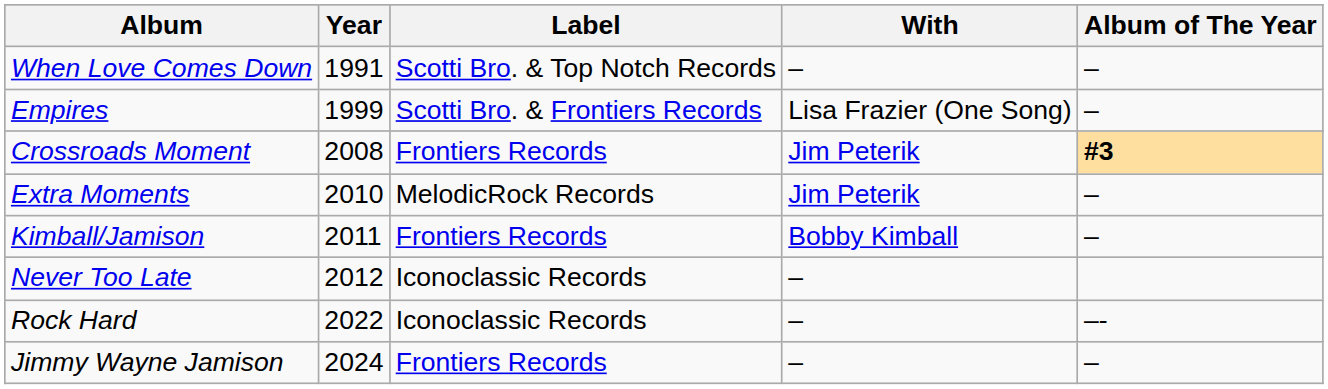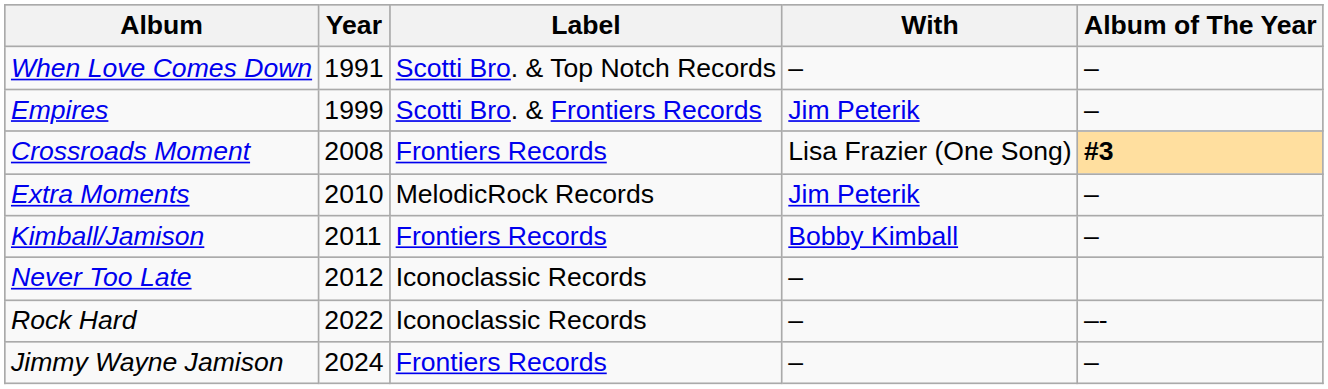 <table class="wikitable">
 <tr>
 <th>Album</th>
 <th>Year</th>
 <th>Label</th>
 <th>With</th>
 <th>Album of The Year</th>
 </tr>
 <tr>
 <td><em><a href='#'>When Love Comes Down</a></em></td>
 <td>1991</td>
 <td><a href='#'>Scotti Bro</a>. & Top Notch Records</td>
 <td>–</td>
 <td>–</td>
 </tr>
 <tr>
 <td><em><a href='#'>Empires</a></em></td>
 <td>1999</td>
 <td><a href='#'>Scotti Bro</a>. & <a href='#'>Frontiers Records</a></td>
-<td>Lisa Frazier (One Song)</td>
+<td><a href='#'>Jim Peterik</a></td>
 <td>–</td>
 </tr>
 <tr>
 <td><em><a href='#'>Crossroads Moment</a></em></td>
 <td>2008</td>
 <td><a href='#'>Frontiers Records</a></td>
-<td><a href='#'>Jim Peterik</a></td>
+<td>Lisa Frazier (One Song)</td>
 <td style="background:#FFDF9F;"><strong>#3</strong></td>
 </tr>
 <tr>
 <td><em><a href='#'>Extra Moments</a></em></td>
 <td>2010</td>
 <td>MelodicRock Records</td>
 <td><a href='#'>Jim Peterik</a></td>
 <td>–</td>
 </tr>
 <tr>
 <td><em><a href='#'>Kimball/Jamison</a></em></td>
 <td>2011</td>
 <td><a href='#'>Frontiers Records</a></td>
 <td><a href='#'>Bobby Kimball</a></td>
 <td>–</td>
 </tr>
 <tr>
 <td><em><a href='#'>Never Too Late</a></em></td>
 <td>2012</td>
 <td>Iconoclassic Records</td>
 <td>–</td>
 </tr>
 <tr>
 <td><em>Rock Hard</em></td>
 <td>2022</td>
 <td>Iconoclassic Records</td>
 <td>–</td>
 <td>–-</td>
 </tr>
 <tr>
 <td><em>Jimmy Wayne Jamison</em></td>
 <td>2024</td>
 <td><a href='#'>Frontiers Records</a></td>
 <td>–</td>
 <td>–</td>
 </tr>
 </table>
